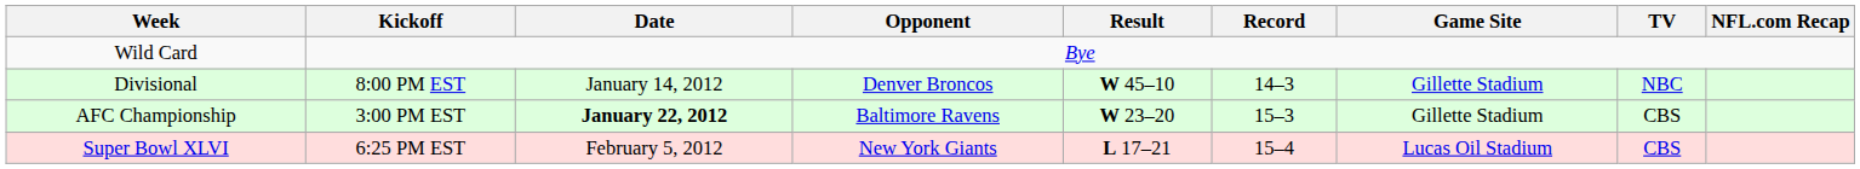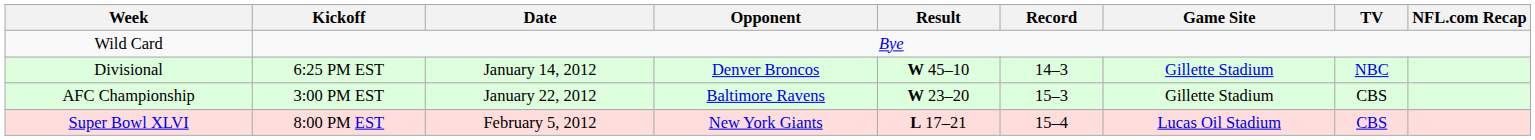 <table class="wikitable" style="text-align: center; margin-left: auto; margin-right: auto;">
 <tr>
 <th>Week</th>
 <th>Kickoff</th>
 <th width="15%">Date</th>
 <th>Opponent</th>
 <th>Result</th>
 <th>Record</th>
 <th>Game Site</th>
 <th>TV</th>
 <th width="8%">NFL.com Recap</th>
 </tr>
 <tr style="text-align:center;">
 <td>Wild Card</td>
 <td colspan="8" style="text-align:center;"><em><a href='#'>Bye</a></em></td>
 </tr>
 <tr style="background:#dfd;">
 <td align="center">Divisional</td>
-<td>8:00 PM <a href='#'>EST</a></td>
+<td>6:25 PM EST</td>
 <td>January 14, 2012</td>
 <td><a href='#'>Denver Broncos</a></td>
 <td><strong>W</strong> 45–10</td>
 <td align="center">14–3</td>
 <td><a href='#'>Gillette Stadium</a></td>
 <td><a href='#'>NBC</a></td>
 <td></td>
 </tr>
 <tr style="background:#dfd;">
 <td align="center">AFC Championship</td>
 <td>3:00 PM EST</td>
-<td><strong>January 22, 2012</strong></td>
+<td>January 22, 2012</td>
 <td><a href='#'>Baltimore Ravens</a></td>
 <td><strong>W</strong> 23–20</td>
 <td align="center">15–3</td>
 <td>Gillette Stadium</td>
 <td>CBS</td>
 <td></td>
 </tr>
 <tr style="background:#fdd;">
 <td align="center"><a href='#'>Super Bowl XLVI</a></td>
-<td>6:25 PM EST</td>
+<td>8:00 PM <a href='#'>EST</a></td>
 <td>February 5, 2012</td>
 <td><a href='#'>New York Giants</a></td>
 <td><strong>L</strong> 17–21</td>
 <td align="center">15–4</td>
 <td><a href='#'>Lucas Oil Stadium</a></td>
 <td><a href='#'>CBS</a></td>
 <td></td>
 </tr>
 </table>
